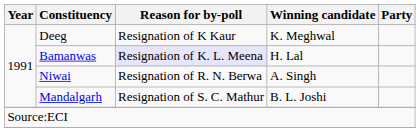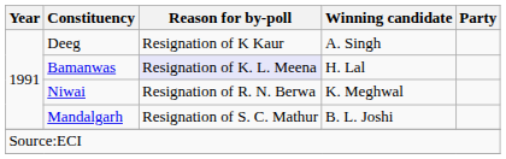 <table class="wikitable sortable">
 <tr>
 <th>Year</th>
 <th>Constituency</th>
 <th>Reason for by-poll</th>
 <th>Winning candidate</th>
 <th colspan=2>Party</th>
 </tr>
 <tr>
 <td rowspan=4>1991</td>
 <td>Deeg</td>
 <td>Resignation of K Kaur</td>
-<td>K. Meghwal</td>
+<td>A. Singh</td>
 <td></td>
 </tr>
 <tr>
 <td><a href='#'>Bamanwas</a></td>
 <td style="background: lavender;">Resignation of K. L. Meena</td>
 <td>H. Lal</td>
 <td></td>
 </tr>
 <tr>
 <td><a href='#'>Niwai</a></td>
 <td>Resignation of R. N. Berwa</td>
-<td>A. Singh</td>
+<td>K. Meghwal</td>
 <td></td>
 </tr>
 <tr>
 <td><a href='#'>Mandalgarh</a></td>
 <td>Resignation of S. C. Mathur</td>
 <td>B. L. Joshi</td>
 <td></td>
 </tr>
 <tr>
 </tr>
 <tr class="sortbottom">
 <td colspan=6>Source:ECI</td>
 </tr>
 <tr>
 </tr>
 </table>
